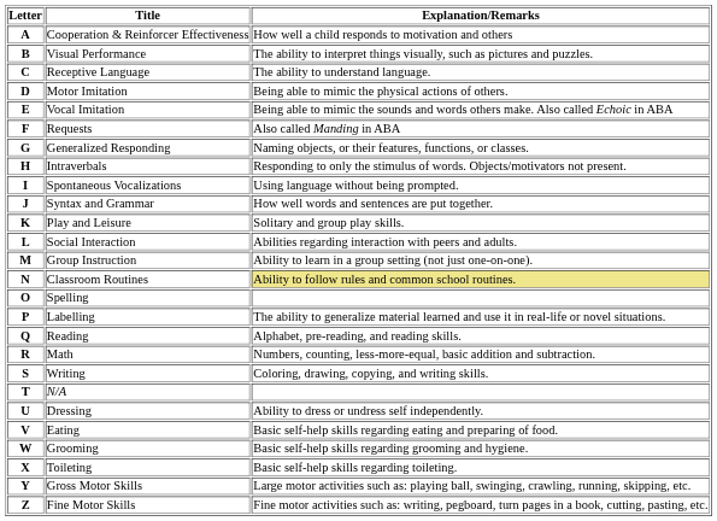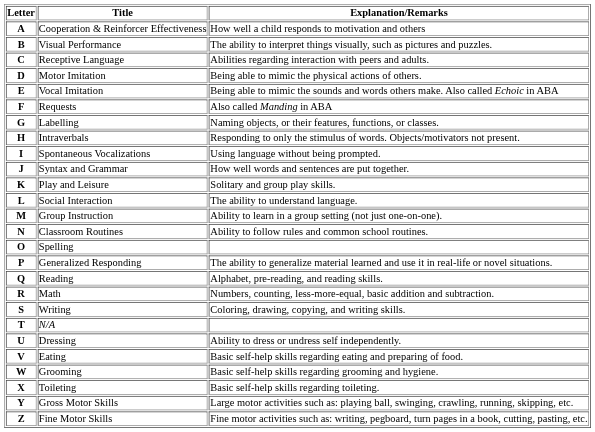 <table border="1">
 <tr>
 <th>Letter</th>
 <th>Title</th>
 <th>Explanation/Remarks</th>
 </tr>
 <tr>
 <th>A</th>
 <td>Cooperation & Reinforcer Effectiveness</td>
 <td>How well a child responds to motivation and others</td>
 </tr>
 <tr>
 <th>B</th>
 <td>Visual Performance</td>
 <td>The ability to interpret things visually, such as pictures and puzzles.</td>
 </tr>
 <tr>
 <th>C</th>
 <td>Receptive Language</td>
-<td>The ability to understand language.</td>
+<td>Abilities regarding interaction with peers and adults.</td>
 </tr>
 <tr>
 <th>D</th>
 <td>Motor Imitation</td>
 <td>Being able to mimic the physical actions of others.</td>
 </tr>
 <tr>
 <th>E</th>
 <td>Vocal Imitation</td>
 <td>Being able to mimic the sounds and words others make. Also called <em>Echoic</em> in ABA</td>
 </tr>
 <tr>
 <th>F</th>
 <td>Requests</td>
 <td>Also called <em>Manding</em> in ABA</td>
 </tr>
 <tr>
 <th>G</th>
-<td>Generalized Responding</td>
+<td>Labelling</td>
 <td>Naming objects, or their features, functions, or classes.</td>
 </tr>
 <tr>
 <th>H</th>
 <td>Intraverbals</td>
 <td>Responding to only the stimulus of words. Objects/motivators not present.</td>
 </tr>
 <tr>
 <th>I</th>
 <td>Spontaneous Vocalizations</td>
 <td>Using language without being prompted.</td>
 </tr>
 <tr>
 <th>J</th>
 <td>Syntax and Grammar</td>
 <td>How well words and sentences are put together.</td>
 </tr>
 <tr>
 <th>K</th>
 <td>Play and Leisure</td>
 <td>Solitary and group play skills.</td>
 </tr>
 <tr>
 <th>L</th>
 <td>Social Interaction</td>
-<td>Abilities regarding interaction with peers and adults.</td>
+<td>The ability to understand language.</td>
 </tr>
 <tr>
 <th>M</th>
 <td>Group Instruction</td>
 <td>Ability to learn in a group setting (not just one-on-one).</td>
 </tr>
 <tr>
 <th>N</th>
 <td>Classroom Routines</td>
-<td style="background: khaki;">Ability to follow rules and common school routines.</td>
+<td>Ability to follow rules and common school routines.</td>
 </tr>
 <tr>
 <th>O</th>
 <td>Spelling</td>
 <td></td>
 </tr>
 <tr>
 <th>P</th>
-<td>Labelling</td>
+<td>Generalized Responding</td>
 <td>The ability to generalize material learned and use it in real-life or novel situations.</td>
 </tr>
 <tr>
 <th>Q</th>
 <td>Reading</td>
 <td>Alphabet, pre-reading, and reading skills.</td>
 </tr>
 <tr>
 <th>R</th>
 <td>Math</td>
 <td>Numbers, counting, less-more-equal, basic addition and subtraction.</td>
 </tr>
 <tr>
 <th>S</th>
 <td>Writing</td>
 <td>Coloring, drawing, copying, and writing skills.</td>
 </tr>
 <tr>
 <th>T</th>
 <td><em>N/A</em></td>
 <td></td>
 </tr>
 <tr>
 <th>U</th>
 <td>Dressing</td>
 <td>Ability to dress or undress self independently.</td>
 </tr>
 <tr>
 <th>V</th>
 <td>Eating</td>
 <td>Basic self-help skills regarding eating and preparing of food.</td>
 </tr>
 <tr>
 <th>W</th>
 <td>Grooming</td>
 <td>Basic self-help skills regarding grooming and hygiene.</td>
 </tr>
 <tr>
 <th>X</th>
 <td>Toileting</td>
 <td>Basic self-help skills regarding toileting.</td>
 </tr>
 <tr>
 <th>Y</th>
 <td>Gross Motor Skills</td>
 <td>Large motor activities such as: playing ball, swinging, crawling, running, skipping, etc.</td>
 </tr>
 <tr>
 <th>Z</th>
 <td>Fine Motor Skills</td>
 <td>Fine motor activities such as: writing, pegboard, turn pages in a book, cutting, pasting, etc.</td>
 </tr>
 </table>
